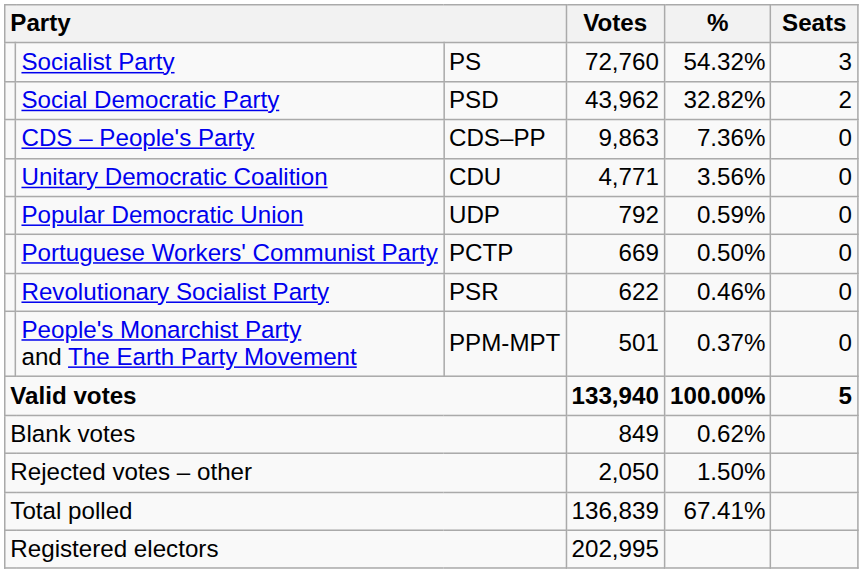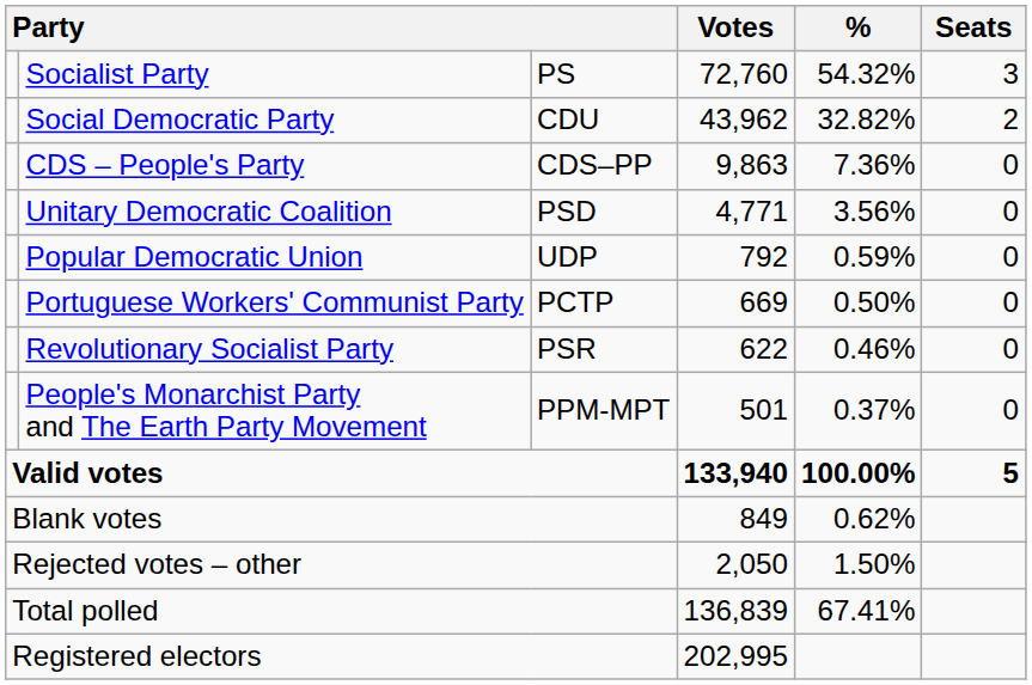 <table class="wikitable" border="1" style="text-align:right;">
 <tr>
 <th style="text-align:left;" colspan=3>Party</th>
 <th align=center width="50">Votes</th>
 <th align=center width="50">%</th>
 <th align=center width="50">Seats</th>
 </tr>
 <tr>
 <td></td>
 <td align=left><a href='#'>Socialist Party</a></td>
 <td align=left>PS</td>
 <td>72,760</td>
 <td>54.32%</td>
 <td>3</td>
 </tr>
 <tr>
 <td></td>
 <td align=left><a href='#'>Social Democratic Party</a></td>
-<td align=left>PSD</td>
+<td align=left>CDU</td>
 <td>43,962</td>
 <td>32.82%</td>
 <td>2</td>
 </tr>
 <tr>
 <td></td>
 <td align=left><a href='#'>CDS – People's Party</a></td>
 <td align=left style="white-space: nowrap;">CDS–PP</td>
 <td>9,863</td>
 <td>7.36%</td>
 <td>0</td>
 </tr>
 <tr>
 <td></td>
 <td align=left style="white-space: nowrap;"><a href='#'>Unitary Democratic Coalition</a></td>
-<td align=left>CDU</td>
+<td align=left>PSD</td>
 <td>4,771</td>
 <td>3.56%</td>
 <td>0</td>
 </tr>
 <tr>
 <td></td>
 <td align=left><a href='#'>Popular Democratic Union</a></td>
 <td align=left>UDP</td>
 <td>792</td>
 <td>0.59%</td>
 <td>0</td>
 </tr>
 <tr>
 <td></td>
 <td align=left><a href='#'>Portuguese Workers' Communist Party</a></td>
 <td align=left>PCTP</td>
 <td>669</td>
 <td>0.50%</td>
 <td>0</td>
 </tr>
 <tr>
 <td></td>
 <td align=left><a href='#'>Revolutionary Socialist Party</a></td>
 <td align=left>PSR</td>
 <td>622</td>
 <td>0.46%</td>
 <td>0</td>
 </tr>
 <tr>
 <td></td>
 <td align=left><a href='#'>People's Monarchist Party</a><br>and <a href='#'>The Earth Party Movement</a></td>
 <td align=left>PPM-MPT</td>
 <td>501</td>
 <td>0.37%</td>
 <td>0</td>
 </tr>
 <tr style="font-weight:bold">
 <td align=left colspan=3>Valid votes</td>
 <td>133,940</td>
 <td>100.00%</td>
 <td>5</td>
 </tr>
 <tr>
 <td align=left colspan=3>Blank votes</td>
 <td>849</td>
 <td>0.62%</td>
 <td></td>
 </tr>
 <tr>
 <td align=left colspan=3>Rejected votes – other</td>
 <td>2,050</td>
 <td>1.50%</td>
 <td></td>
 </tr>
 <tr>
 <td align=left colspan=3>Total polled</td>
 <td>136,839</td>
 <td>67.41%</td>
 <td></td>
 </tr>
 <tr>
 <td align=left colspan=3>Registered electors</td>
 <td>202,995</td>
 <td></td>
 <td></td>
 </tr>
 </table>
